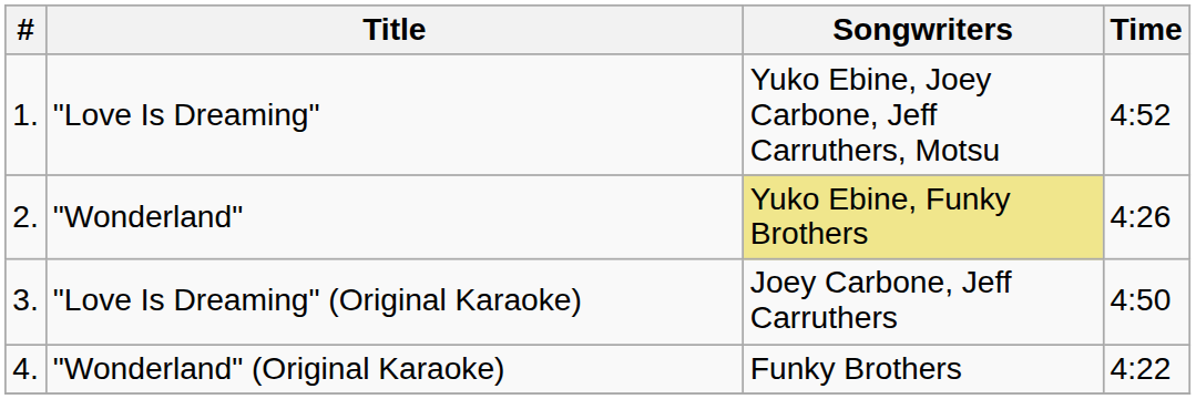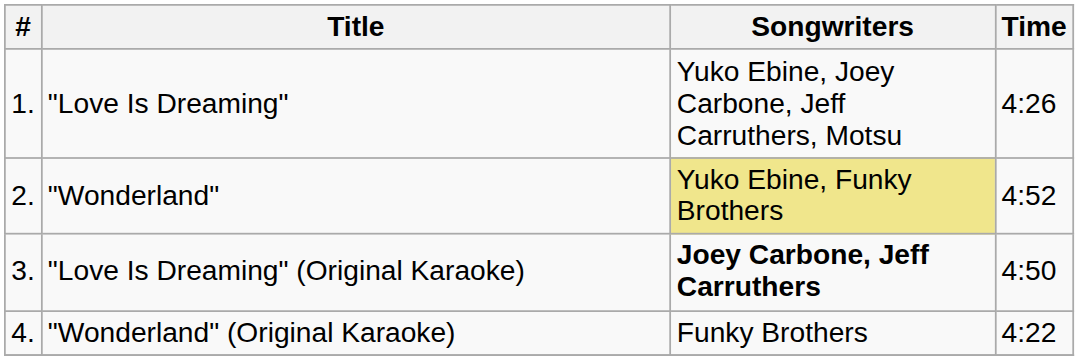 <table class="wikitable">
 <tr>
 <th>#</th>
 <th width="350">Title</th>
 <th>Songwriters</th>
 <th>Time</th>
 </tr>
 <tr>
 <td>1.</td>
 <td>"Love Is Dreaming"</td>
 <td>Yuko Ebine, Joey Carbone, Jeff Carruthers, Motsu</td>
-<td>4:52</td>
+<td>4:26</td>
 </tr>
 <tr>
 <td>2.</td>
 <td>"Wonderland"</td>
 <td style="background: khaki;">Yuko Ebine, Funky Brothers</td>
-<td>4:26</td>
+<td>4:52</td>
 </tr>
 <tr>
 <td>3.</td>
 <td>"Love Is Dreaming" (Original Karaoke)</td>
-<td>Joey Carbone, Jeff Carruthers</td>
+<td><strong>Joey Carbone, Jeff Carruthers</strong></td>
 <td>4:50</td>
 </tr>
 <tr>
 <td>4.</td>
 <td>"Wonderland" (Original Karaoke)</td>
 <td>Funky Brothers</td>
 <td>4:22</td>
 </tr>
 <tr>
 </tr>
 </table>
